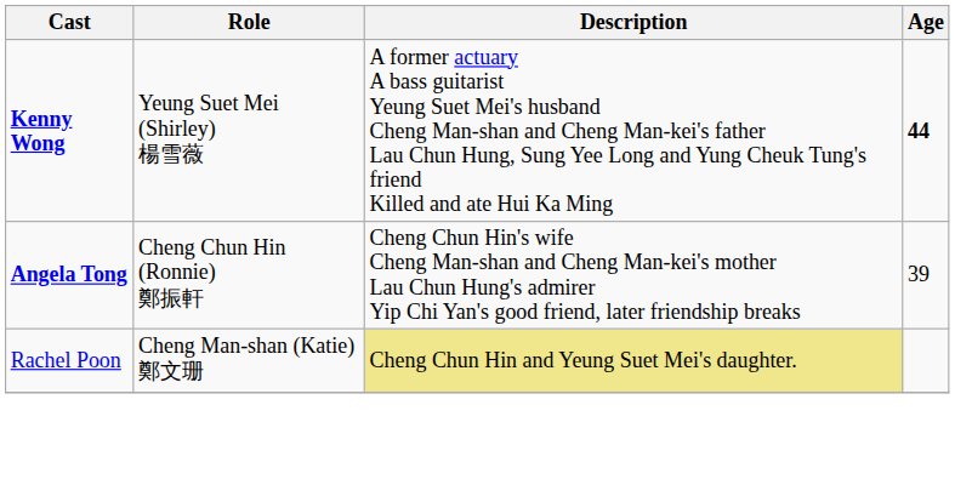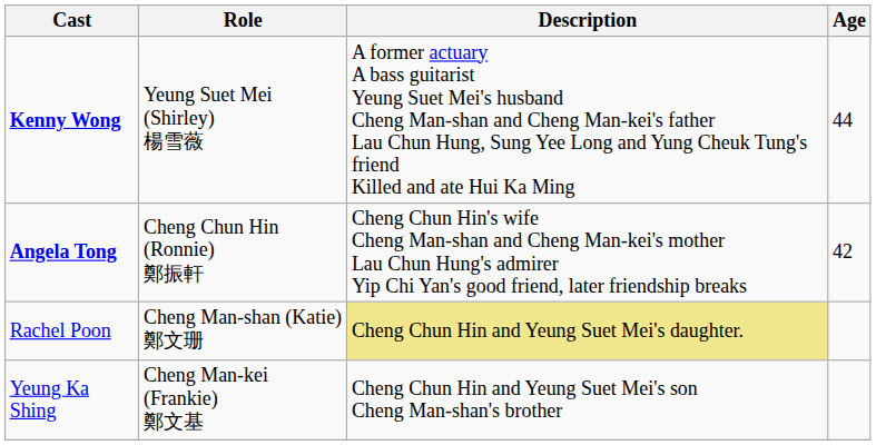 <table class="wikitable" width="55%">
 <tr>
 <th>Cast</th>
 <th>Role</th>
 <th>Description</th>
 <th>Age</th>
 </tr>
 <tr>
 <td><strong><a href='#'>Kenny Wong</a></strong><br></td>
 <td>Yeung Suet Mei (Shirley)<br>楊雪薇</td>
 <td>A former <a href='#'>actuary</a><br>A bass guitarist<br>Yeung Suet Mei's husband<br>Cheng Man-shan and Cheng Man-kei's father<br>Lau Chun Hung, Sung Yee Long and Yung Cheuk Tung's friend<br>Killed and ate Hui Ka Ming</td>
-<td><strong>44</strong></td>
+<td>44</td>
 </tr>
 <tr>
 <td><strong><a href='#'>Angela Tong</a></strong></td>
 <td>Cheng Chun Hin (Ronnie)<br>鄭振軒</td>
 <td>Cheng Chun Hin's wife<br>Cheng Man-shan and Cheng Man-kei's mother<br>Lau Chun Hung's admirer<br>Yip Chi Yan's good friend, later friendship breaks</td>
-<td>39</td>
+<td>42</td>
 </tr>
 <tr>
 <td><a href='#'>Rachel Poon</a></td>
 <td>Cheng Man-shan (Katie)<br>鄭文珊</td>
 <td style="background: khaki;">Cheng Chun Hin and Yeung Suet Mei's daughter.</td>
 <td></td>
 </tr>
 <tr>
+<td><a href='#'>Yeung Ka Shing</a></td>
+<td>Cheng Man-kei (Frankie)<br>鄭文基</td>
+<td>Cheng Chun Hin and Yeung Suet Mei's son<br>Cheng Man-shan's brother</td>
+<td></td>
+</tr>
+<tr>
 </tr>
 </table>
